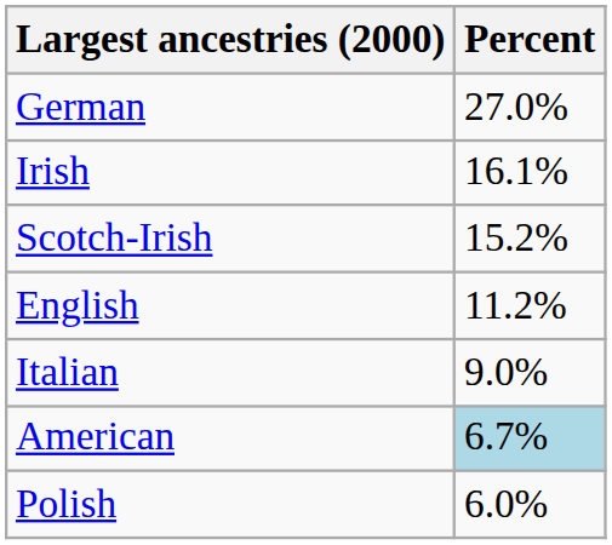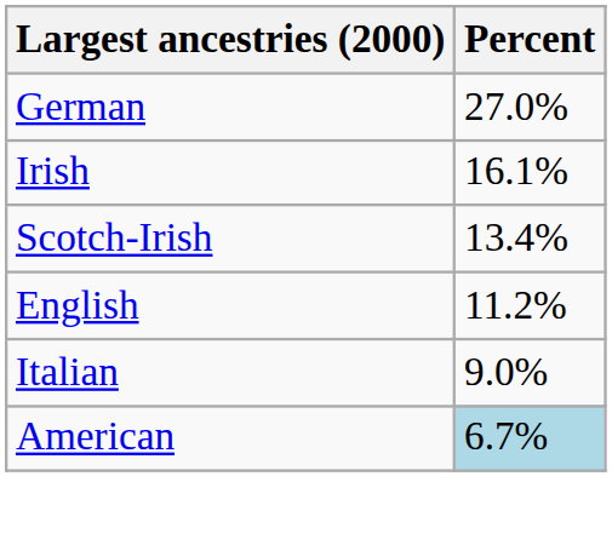 <table class="wikitable sortable collapsible" style="font-size: 90%;">
 <tr>
 <th>Largest ancestries (2000)</th>
 <th>Percent</th>
 </tr>
 <tr>
 <td><a href='#'>German</a> </td>
 <td>27.0%</td>
 </tr>
 <tr>
 <td><a href='#'>Irish</a> </td>
 <td>16.1%</td>
 </tr>
 <tr>
 <td><a href='#'>Scotch-Irish</a> </td>
-<td>15.2%</td>
+<td>13.4%</td>
 </tr>
 <tr>
 <td><a href='#'>English</a> </td>
 <td>11.2%</td>
 </tr>
 <tr>
 <td><a href='#'>Italian</a> </td>
 <td>9.0%</td>
 </tr>
 <tr>
 <td><a href='#'>American</a> </td>
 <td style="background: lightblue;">6.7%</td>
 </tr>
-<tr>
-<td><a href='#'>Polish</a> </td>
-<td>6.0%</td>
-</tr>
 </table>
